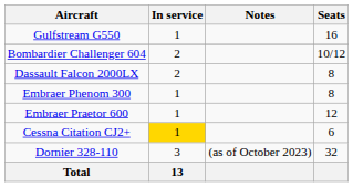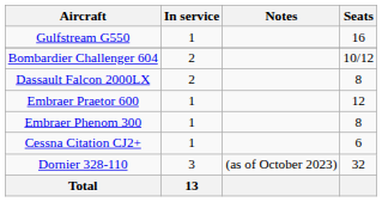 <table class="wikitable" style="margin:0.5em auto; text-align:center">
 <tr>
 <th>Aircraft</th>
 <th>In service</th>
 <th>Notes</th>
 <th>Seats</th>
 </tr>
 <tr>
 <td><a href='#'>Gulfstream G550</a></td>
 <td style="text-align:center">1</td>
 <td></td>
 <td>16</td>
 </tr>
 <tr>
 </tr>
 <tr>
 <td><a href='#'>Bombardier Challenger 604</a></td>
 <td style="text-align:center">2</td>
 <td></td>
 <td style="text-align:center">10/12</td>
 </tr>
 <tr>
 <td><a href='#'>Dassault Falcon 2000LX</a></td>
 <td style="text-align:center">2</td>
 <td></td>
 <td style="text-align:center">8</td>
 </tr>
 <tr>
+<td><a href='#'>Embraer Praetor 600</a></td>
+<td style="text-align:center">1</td>
+<td></td>
+<td style="text-align:center">12</td>
+</tr>
+<tr>
 <td><a href='#'>Embraer Phenom 300</a></td>
 <td style="text-align:center">1</td>
 <td></td>
 <td style="text-align:center">8</td>
 </tr>
 <tr>
-<td><a href='#'>Embraer Praetor 600</a></td>
+<td><a href='#'>Cessna Citation CJ2+</a></td>
 <td style="text-align:center">1</td>
-<td></td>
-<td style="text-align:center">12</td>
-</tr>
-<tr>
-<td><a href='#'>Cessna Citation CJ2+</a></td>
-<td style="background: gold; text-align:center">1</td>
 <td></td>
 <td style="text-align:center">6</td>
 </tr>
 <tr>
 <td><a href='#'>Dornier 328-110</a></td>
 <td style="text-align:center">3</td>
 <td>(as of October 2023)</td>
 <td style="text-align:center">32</td>
 </tr>
 <tr>
 <th>Total</th>
 <th>13</th>
 <th></th>
 <th></th>
 </tr>
 </table>
